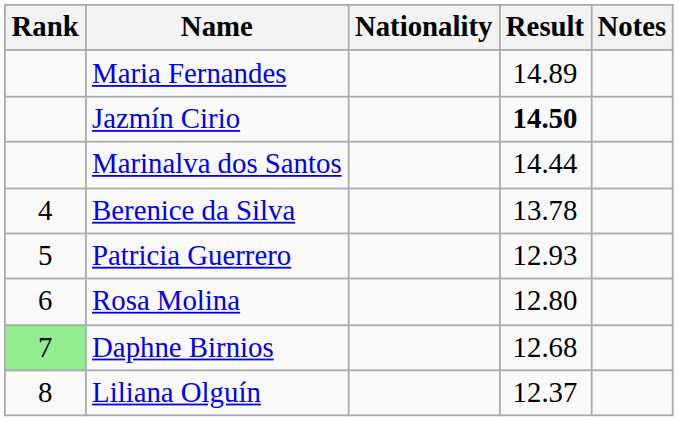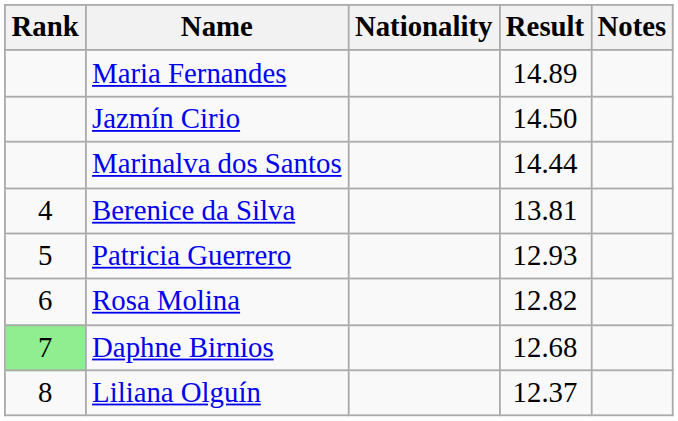 <table class="wikitable sortable" style="text-align:center">
 <tr>
 <th>Rank</th>
 <th>Name</th>
 <th>Nationality</th>
 <th>Result</th>
 <th>Notes</th>
 </tr>
 <tr>
 <td></td>
 <td align=left><a href='#'>Maria Fernandes</a></td>
 <td align=left></td>
 <td>14.89</td>
 <td></td>
 </tr>
 <tr>
 <td></td>
 <td align=left><a href='#'>Jazmín Cirio</a></td>
 <td align=left></td>
-<td><strong>14.50</strong></td>
+<td>14.50</td>
 <td></td>
 </tr>
 <tr>
 <td></td>
 <td align=left><a href='#'>Marinalva dos Santos</a></td>
 <td align=left></td>
 <td>14.44</td>
 <td></td>
 </tr>
 <tr>
 <td>4</td>
 <td align=left><a href='#'>Berenice da Silva</a></td>
 <td align=left></td>
-<td>13.78</td>
+<td>13.81</td>
 <td></td>
 </tr>
 <tr>
 <td>5</td>
 <td align=left><a href='#'>Patricia Guerrero</a></td>
 <td align=left></td>
 <td>12.93</td>
 <td></td>
 </tr>
 <tr>
 <td>6</td>
 <td align=left><a href='#'>Rosa Molina</a></td>
 <td align=left></td>
-<td>12.80</td>
+<td>12.82</td>
 <td></td>
 </tr>
 <tr>
 <td style="background: lightgreen;">7</td>
 <td align=left><a href='#'>Daphne Birnios</a></td>
 <td align=left></td>
 <td>12.68</td>
 <td></td>
 </tr>
 <tr>
 <td>8</td>
 <td align=left><a href='#'>Liliana Olguín</a></td>
 <td align=left></td>
 <td>12.37</td>
 <td></td>
 </tr>
 </table>
